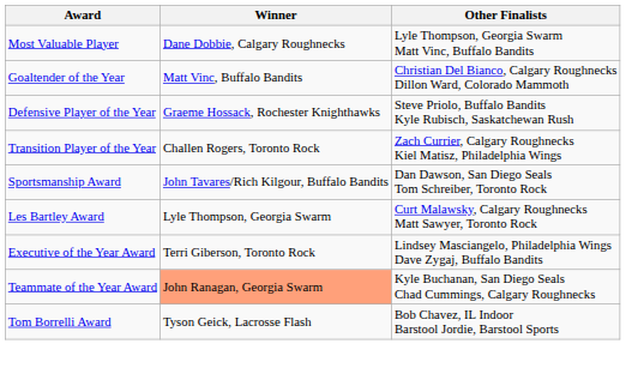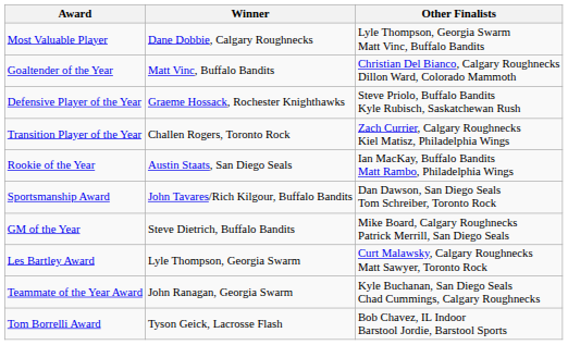 <table class="wikitable">
 <tr>
 <th>Award</th>
 <th>Winner</th>
 <th>Other Finalists</th>
 </tr>
 <tr>
 <td><a href='#'>Most Valuable Player</a></td>
 <td><a href='#'>Dane Dobbie</a>, Calgary Roughnecks</td>
 <td>Lyle Thompson, Georgia Swarm<br>Matt Vinc, Buffalo Bandits</td>
 </tr>
 <tr>
 <td><a href='#'>Goaltender of the Year</a></td>
 <td><a href='#'>Matt Vinc</a>, Buffalo Bandits</td>
 <td><a href='#'>Christian Del Bianco</a>, Calgary Roughnecks<br>Dillon Ward, Colorado Mammoth</td>
 </tr>
 <tr>
 <td><a href='#'>Defensive Player of the Year</a></td>
 <td><a href='#'>Graeme Hossack</a>, Rochester Knighthawks</td>
 <td>Steve Priolo, Buffalo Bandits<br>Kyle Rubisch, Saskatchewan Rush</td>
 </tr>
 <tr>
 <td><a href='#'>Transition Player of the Year</a></td>
 <td>Challen Rogers, Toronto Rock</td>
 <td><a href='#'>Zach Currier</a>, Calgary Roughnecks<br>Kiel Matisz, Philadelphia Wings</td>
 </tr>
 <tr>
+<td><a href='#'>Rookie of the Year</a></td>
+<td><a href='#'>Austin Staats</a>, San Diego Seals</td>
+<td>Ian MacKay, Buffalo Bandits<br><a href='#'>Matt Rambo</a>, Philadelphia Wings</td>
+</tr>
+<tr>
 <td><a href='#'>Sportsmanship Award</a></td>
 <td><a href='#'>John Tavares</a>/Rich Kilgour, Buffalo Bandits</td>
 <td>Dan Dawson, San Diego Seals<br>Tom Schreiber, Toronto Rock</td>
+</tr>
+<tr>
+<td><a href='#'>GM of the Year</a></td>
+<td>Steve Dietrich, Buffalo Bandits</td>
+<td>Mike Board, Calgary Roughnecks<br>Patrick Merrill, San Diego Seals</td>
 </tr>
 <tr>
 <td><a href='#'>Les Bartley Award</a></td>
 <td>Lyle Thompson, Georgia Swarm</td>
 <td><a href='#'>Curt Malawsky</a>, Calgary Roughnecks<br>Matt Sawyer, Toronto Rock</td>
 </tr>
 <tr>
-<td><a href='#'>Executive of the Year Award</a></td>
-<td>Terri Giberson, Toronto Rock</td>
-<td>Lindsey Masciangelo, Philadelphia Wings<br>Dave Zygaj, Buffalo Bandits</td>
-</tr>
-<tr>
 <td><a href='#'>Teammate of the Year Award</a></td>
-<td style="background: lightsalmon;">John Ranagan, Georgia Swarm</td>
+<td>John Ranagan, Georgia Swarm</td>
 <td>Kyle Buchanan, San Diego Seals<br>Chad Cummings, Calgary Roughnecks</td>
 </tr>
 <tr>
 <td><a href='#'>Tom Borrelli Award</a></td>
 <td>Tyson Geick, Lacrosse Flash</td>
 <td>Bob Chavez, IL Indoor<br>Barstool Jordie, Barstool Sports</td>
 </tr>
 </table>
